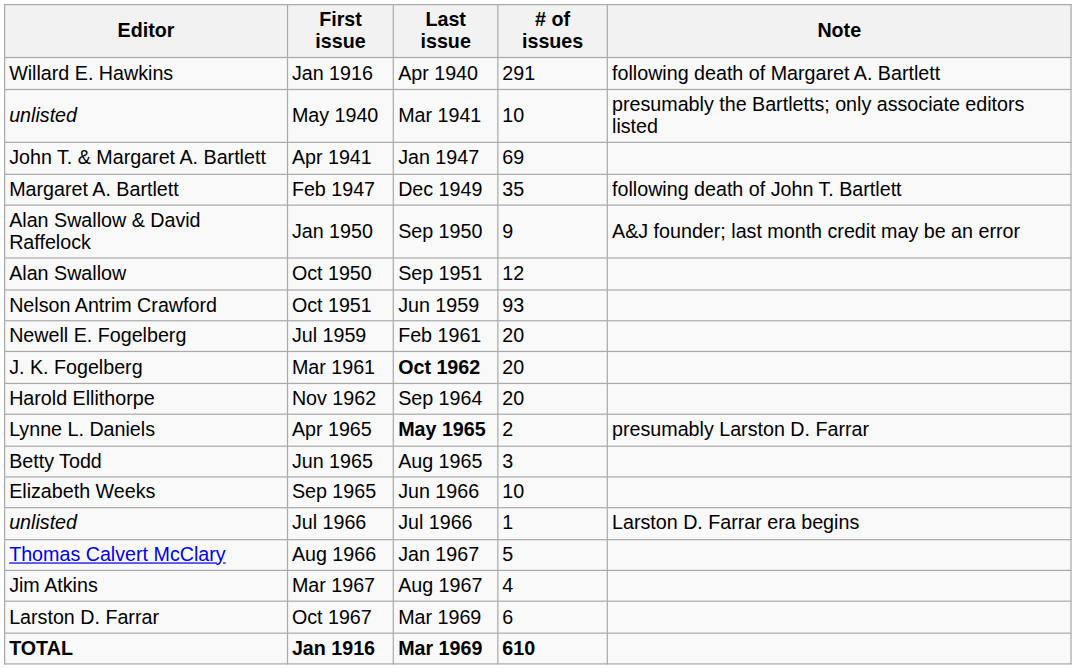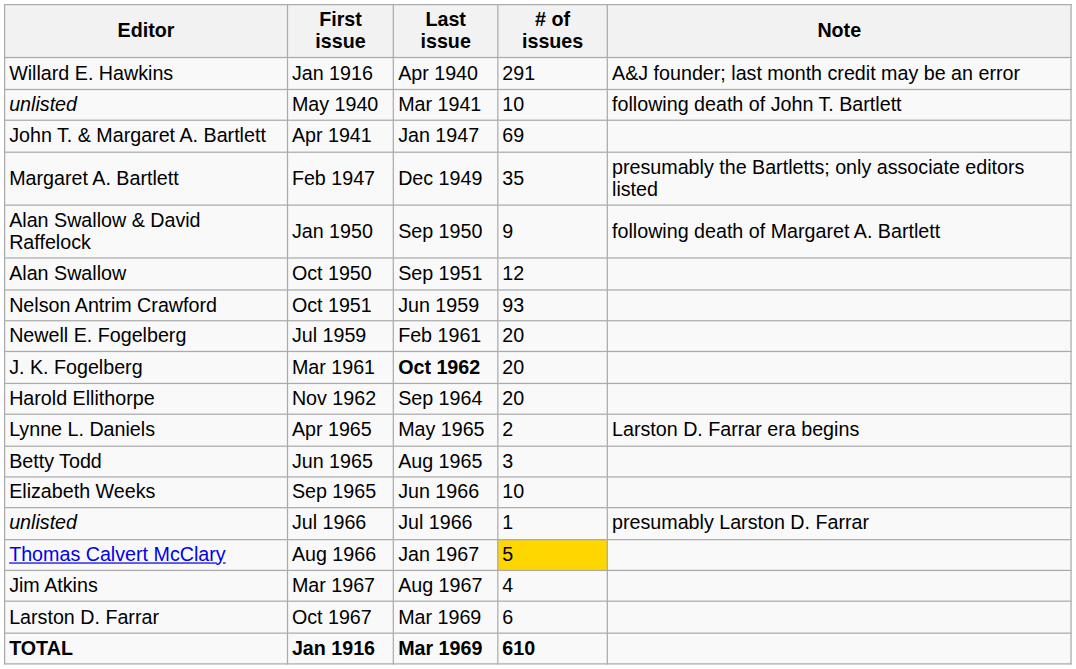 <table class="wikitable">
 <tr>
 <th>Editor</th>
 <th>First issue</th>
 <th>Last issue</th>
 <th># of issues</th>
 <th>Note</th>
 </tr>
 <tr>
 <td>Willard E. Hawkins</td>
 <td>Jan 1916</td>
 <td>Apr 1940</td>
 <td>291</td>
-<td>following death of Margaret A. Bartlett</td>
+<td>A&J founder; last month credit may be an error</td>
 </tr>
 <tr>
 <td><em>unlisted</em></td>
 <td>May 1940</td>
 <td>Mar 1941</td>
 <td>10</td>
-<td>presumably the Bartletts; only associate editors listed</td>
+<td>following death of John T. Bartlett</td>
 </tr>
 <tr>
 <td>John T. & Margaret A. Bartlett</td>
 <td>Apr 1941</td>
 <td>Jan 1947</td>
 <td>69</td>
 <td></td>
 </tr>
 <tr>
 <td>Margaret A. Bartlett</td>
 <td>Feb 1947</td>
 <td>Dec 1949</td>
 <td>35</td>
-<td>following death of John T. Bartlett</td>
+<td>presumably the Bartletts; only associate editors listed</td>
 </tr>
 <tr>
 <td>Alan Swallow & David Raffelock</td>
 <td>Jan 1950</td>
 <td>Sep 1950</td>
 <td>9</td>
-<td>A&J founder; last month credit may be an error</td>
+<td>following death of Margaret A. Bartlett</td>
 </tr>
 <tr>
 <td>Alan Swallow</td>
 <td>Oct 1950</td>
 <td>Sep 1951</td>
 <td>12</td>
 <td></td>
 </tr>
 <tr>
 <td>Nelson Antrim Crawford</td>
 <td>Oct 1951</td>
 <td>Jun 1959</td>
 <td>93</td>
 <td></td>
 </tr>
 <tr>
 <td>Newell E. Fogelberg</td>
 <td>Jul 1959</td>
 <td>Feb 1961</td>
 <td>20</td>
 <td></td>
 </tr>
 <tr>
 <td>J. K. Fogelberg</td>
 <td>Mar 1961</td>
 <td><strong>Oct 1962</strong></td>
 <td>20</td>
 <td></td>
 </tr>
 <tr>
 <td>Harold Ellithorpe</td>
 <td>Nov 1962</td>
 <td>Sep 1964</td>
 <td>20</td>
 <td></td>
 </tr>
 <tr>
 <td>Lynne L. Daniels</td>
 <td>Apr 1965</td>
-<td><strong>May 1965</strong></td>
+<td>May 1965</td>
 <td>2</td>
-<td>presumably Larston D. Farrar</td>
+<td>Larston D. Farrar era begins</td>
 </tr>
 <tr>
 <td>Betty Todd</td>
 <td>Jun 1965</td>
 <td>Aug 1965</td>
 <td>3</td>
 <td></td>
 </tr>
 <tr>
 <td>Elizabeth Weeks</td>
 <td>Sep 1965</td>
 <td>Jun 1966</td>
 <td>10</td>
 <td></td>
 </tr>
 <tr>
 <td><em>unlisted</em></td>
 <td>Jul 1966</td>
 <td>Jul 1966</td>
 <td>1</td>
-<td>Larston D. Farrar era begins</td>
+<td>presumably Larston D. Farrar</td>
 </tr>
 <tr>
 <td><a href='#'>Thomas Calvert McClary</a></td>
 <td>Aug 1966</td>
 <td>Jan 1967</td>
-<td>5</td>
+<td style="background: gold;">5</td>
 <td></td>
 </tr>
 <tr>
 <td>Jim Atkins</td>
 <td>Mar 1967</td>
 <td>Aug 1967</td>
 <td>4</td>
 <td></td>
 </tr>
 <tr>
 <td>Larston D. Farrar</td>
 <td>Oct 1967</td>
 <td>Mar 1969</td>
 <td>6</td>
 <td></td>
 </tr>
 <tr>
 <td><strong>TOTAL</strong></td>
 <td><strong>Jan 1916</strong></td>
 <td><strong>Mar 1969</strong></td>
 <td><strong>610</strong></td>
 </tr>
 </table>
